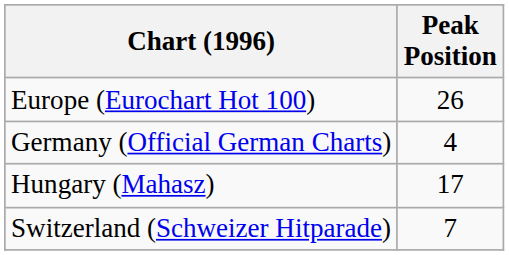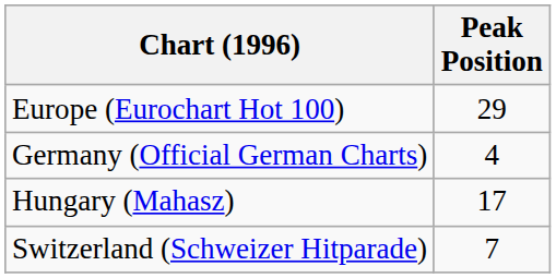 <table class="wikitable">
 <tr>
 <th>Chart (1996)</th>
 <th>Peak<br>Position</th>
 </tr>
 <tr>
 <td align="left">Europe (<a href='#'>Eurochart Hot 100</a>)</td>
-<td style="text-align:center;">26</td>
+<td style="text-align:center;">29</td>
 </tr>
 <tr>
 <td align="left">Germany (<a href='#'>Official German Charts</a>)</td>
 <td style="text-align:center;">4</td>
 </tr>
 <tr>
 <td align="left">Hungary (<a href='#'>Mahasz</a>)</td>
 <td style="text-align:center;">17</td>
 </tr>
 <tr>
 <td align="left">Switzerland (<a href='#'>Schweizer Hitparade</a>)</td>
 <td style="text-align:center;">7</td>
 </tr>
 </table>
